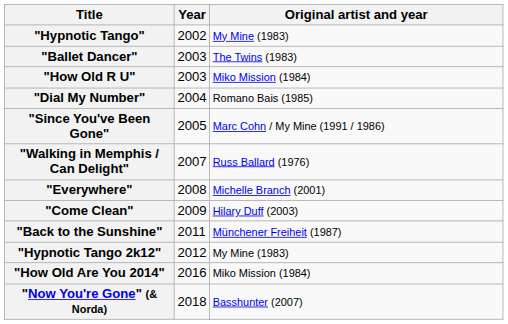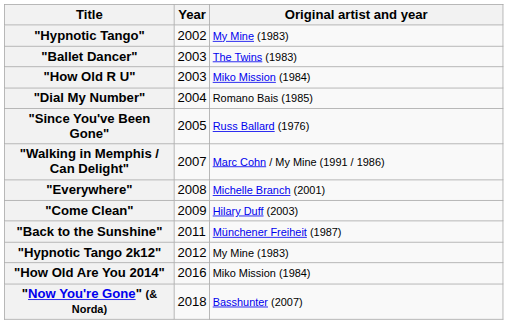 <table class="wikitable plainrowheaders">
 <tr>
 <th width="200">Title</th>
 <th>Year</th>
 <th width="350">Original artist and year</th>
 </tr>
 <tr>
 <th scope="row">"Hypnotic Tango"</th>
 <td>2002</td>
 <td><small><a href='#'>My Mine</a> (1983)</small></td>
 </tr>
 <tr>
 <th scope="row">"Ballet Dancer"</th>
 <td>2003</td>
 <td><small><a href='#'>The Twins</a> (1983)</small></td>
 </tr>
 <tr>
 <th scope="row">"How Old R U"</th>
 <td>2003</td>
 <td><small><a href='#'>Miko Mission</a> (1984)</small></td>
 </tr>
 <tr>
 <th scope="row">"Dial My Number"</th>
 <td>2004</td>
 <td><small>Romano Bais (1985)</small></td>
 </tr>
 <tr>
 <th scope="row">"Since You've Been Gone"</th>
 <td>2005</td>
-<td><small><a href='#'>Marc Cohn</a> / My Mine (1991 / 1986)</small></td>
+<td><small><a href='#'>Russ Ballard</a> (1976)</small></td>
 </tr>
 <tr>
 <th scope="row">"Walking in Memphis / Can Delight"</th>
 <td>2007</td>
-<td><small><a href='#'>Russ Ballard</a> (1976)</small></td>
+<td><small><a href='#'>Marc Cohn</a> / My Mine (1991 / 1986)</small></td>
 </tr>
 <tr>
 <th scope="row">"Everywhere"</th>
 <td>2008</td>
 <td><small><a href='#'>Michelle Branch</a> (2001)</small></td>
 </tr>
 <tr>
 <th scope="row">"Come Clean"</th>
 <td>2009</td>
 <td><small><a href='#'>Hilary Duff</a> (2003)</small></td>
 </tr>
 <tr>
 <th scope="row">"Back to the Sunshine"</th>
 <td>2011</td>
 <td><small><a href='#'>Münchener Freiheit</a> (1987)</small></td>
 </tr>
 <tr>
 <th scope="row">"Hypnotic Tango 2k12"</th>
 <td>2012</td>
 <td><small>My Mine (1983)</small></td>
 </tr>
 <tr>
 <th scope="row">"How Old Are You 2014"</th>
 <td>2016</td>
 <td><small>Miko Mission (1984)</small></td>
 </tr>
 <tr>
 <th scope="row">"<a href='#'>Now You're Gone</a>" <small>(& Norda)</small></th>
 <td>2018</td>
 <td><small><a href='#'>Basshunter</a> (2007)</small></td>
 </tr>
 </table>
